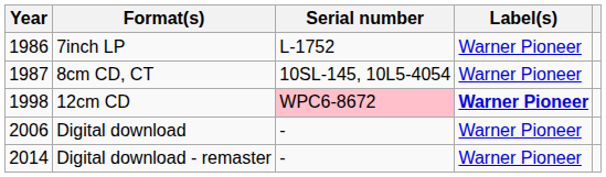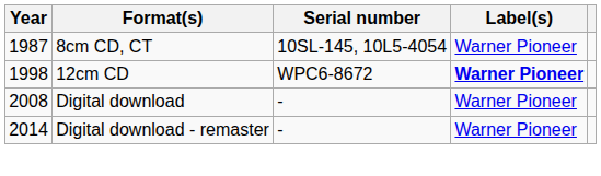 <table class="wikitable sortable plainrowheaders">
 <tr>
 <th scope="col">Year</th>
 <th scope="col">Format(s)</th>
 <th scope="col">Serial number</th>
 <th scope="col">Label(s)</th>
 <th scope="col"></th>
-</tr>
-<tr>
-<td>1986</td>
-<td>7inch LP</td>
-<td>L-1752</td>
-<td><a href='#'>Warner Pioneer</a></td>
-<td></td>
 </tr>
 <tr>
 <td>1987</td>
 <td>8cm CD, CT</td>
 <td>10SL-145, 10L5-4054</td>
 <td><a href='#'>Warner Pioneer</a></td>
 <td></td>
 </tr>
 <tr>
 <td>1998</td>
 <td>12cm CD</td>
-<td style="background: pink;">WPC6-8672</td>
+<td>WPC6-8672</td>
 <td><strong><a href='#'>Warner Pioneer</a></strong></td>
 <td></td>
 </tr>
 <tr>
-<td>2006</td>
+<td>2008</td>
 <td>Digital download</td>
 <td>-</td>
 <td><a href='#'>Warner Pioneer</a></td>
 <td></td>
 </tr>
 <tr>
 <td>2014</td>
 <td>Digital download - remaster</td>
 <td>-</td>
 <td><a href='#'>Warner Pioneer</a></td>
 <td></td>
 </tr>
 <tr>
 </tr>
 </table>
